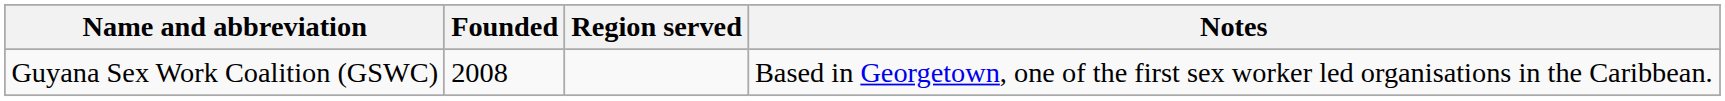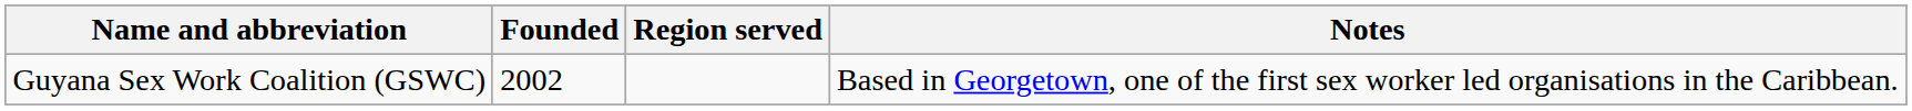 <table class="wikitable sortable">
 <tr>
 <th>Name and abbreviation</th>
 <th>Founded</th>
 <th>Region served</th>
 <th>Notes</th>
 </tr>
 <tr>
 <td>Guyana Sex Work Coalition (GSWC)</td>
-<td>2008</td>
+<td>2002</td>
 <td></td>
 <td>Based in <a href='#'>Georgetown</a>, one of the first sex worker led organisations in the Caribbean.</td>
 </tr>
 </table>
